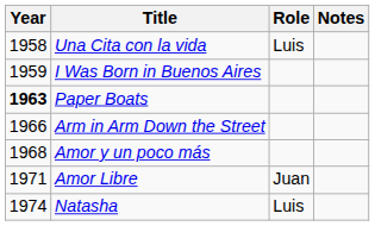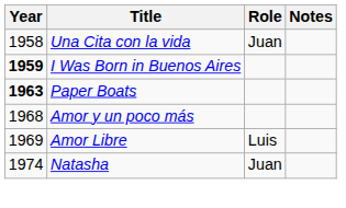 <table class="wikitable sortable">
 <tr>
 <th>Year</th>
 <th>Title</th>
 <th>Role</th>
 <th class="unsortable">Notes</th>
 </tr>
 <tr>
 <td>1958</td>
 <td><em><a href='#'>Una Cita con la vida</a></em></td>
-<td>Luis</td>
+<td>Juan</td>
 <td></td>
 </tr>
 <tr>
-<td>1959</td>
+<td><strong>1959</strong></td>
 <td><em><a href='#'>I Was Born in Buenos Aires</a></em></td>
 <td></td>
 <td></td>
 </tr>
 <tr>
 <td><strong>1963</strong></td>
 <td><em><a href='#'>Paper Boats</a></em></td>
 <td></td>
 <td></td>
 </tr>
 <tr>
-<td>1966</td>
-<td><em><a href='#'>Arm in Arm Down the Street</a></em></td>
-<td></td>
-<td></td>
-</tr>
-<tr>
 <td>1968</td>
 <td><em><a href='#'>Amor y un poco más</a></em></td>
 <td></td>
 <td></td>
 </tr>
 <tr>
-<td>1971</td>
+<td>1969</td>
 <td><em><a href='#'>Amor Libre</a></em></td>
-<td>Juan</td>
+<td>Luis</td>
 <td></td>
 </tr>
 <tr>
 <td>1974</td>
 <td><em><a href='#'>Natasha</a></em></td>
-<td>Luis</td>
+<td>Juan</td>
 <td></td>
 </tr>
 </table>
